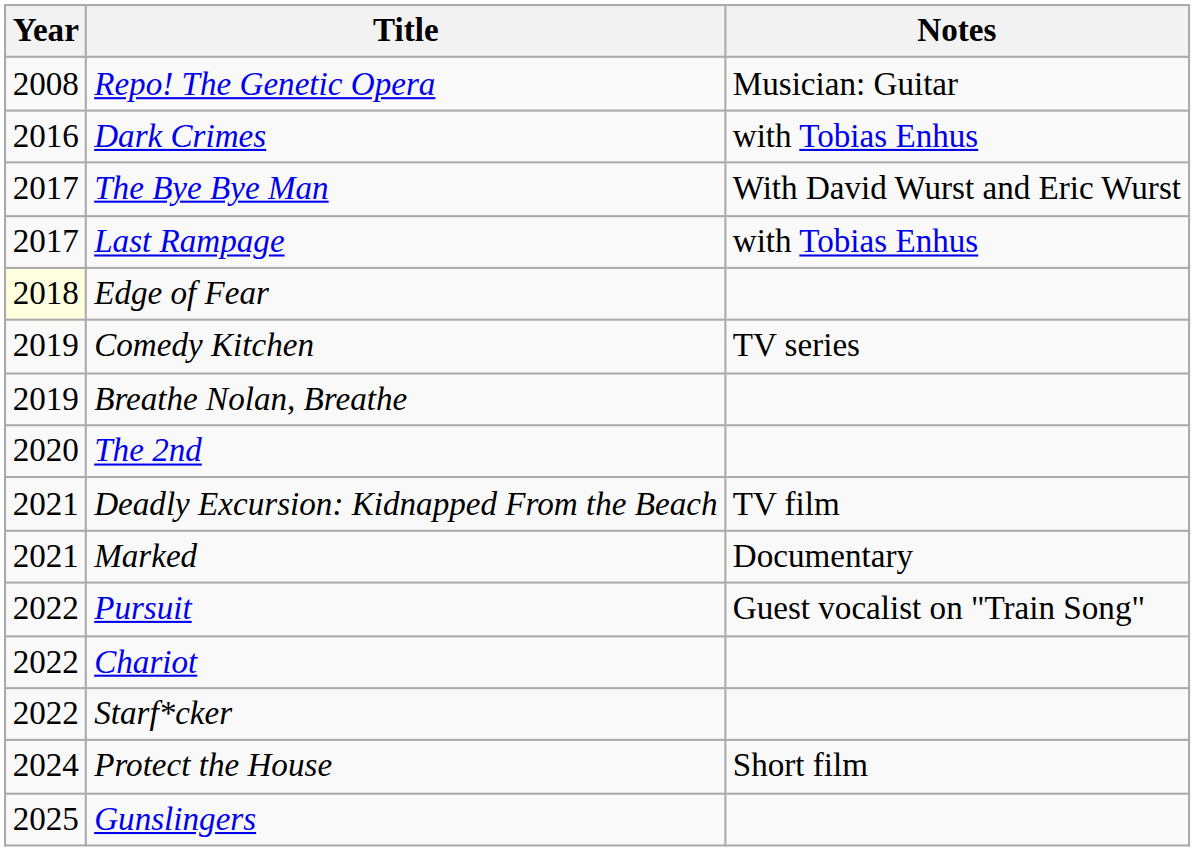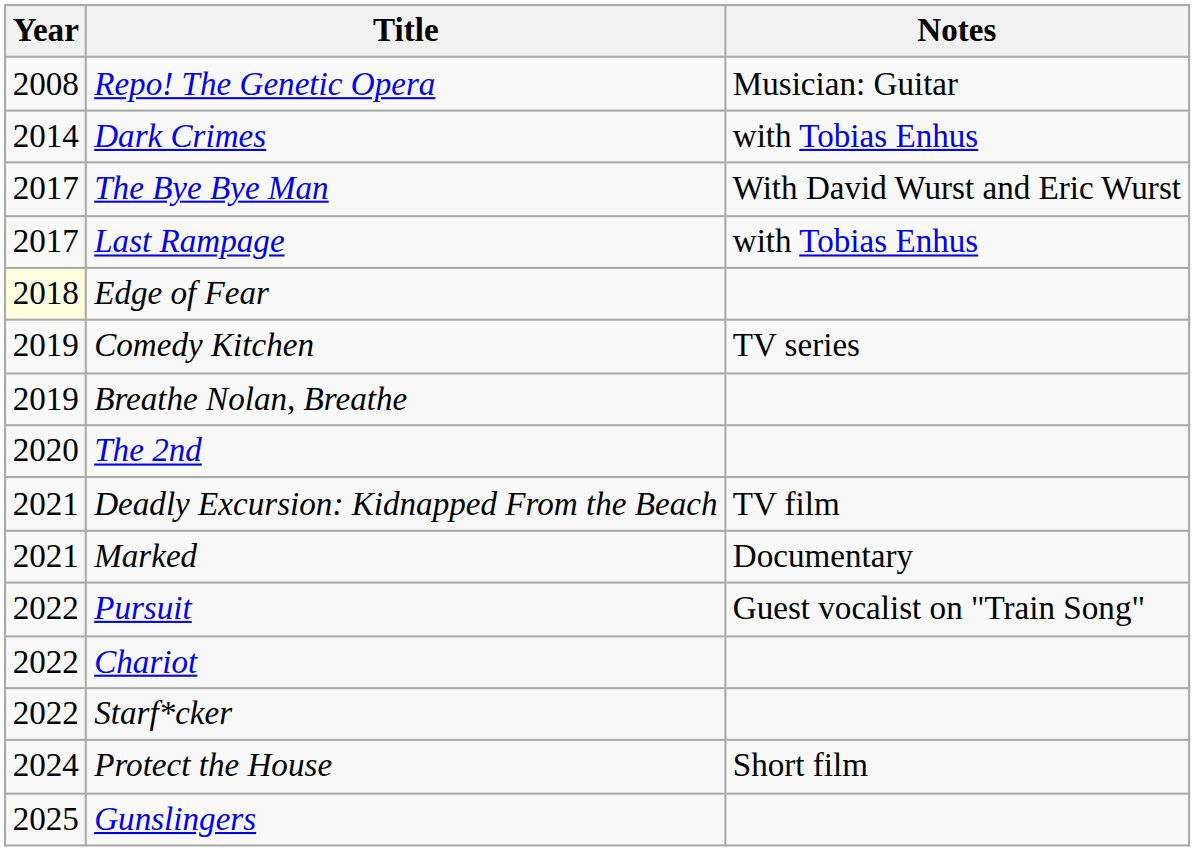 <table class="wikitable">
 <tr>
 <th>Year</th>
 <th>Title</th>
 <th>Notes</th>
 </tr>
 <tr>
 <td>2008</td>
 <td><em><a href='#'>Repo! The Genetic Opera</a></em></td>
 <td>Musician: Guitar</td>
 </tr>
 <tr>
-<td>2016</td>
+<td>2014</td>
 <td><em><a href='#'>Dark Crimes</a></em></td>
 <td>with <a href='#'>Tobias Enhus</a></td>
 </tr>
 <tr>
 <td>2017</td>
 <td><em><a href='#'>The Bye Bye Man</a></em></td>
 <td>With David Wurst and Eric Wurst</td>
 </tr>
 <tr>
 <td>2017</td>
 <td><em><a href='#'>Last Rampage</a></em></td>
 <td>with <a href='#'>Tobias Enhus</a></td>
 </tr>
 <tr>
 <td style="background: lightyellow;">2018</td>
 <td><em>Edge of Fear</em></td>
 <td></td>
 </tr>
 <tr>
 <td>2019</td>
 <td><em>Comedy Kitchen</em></td>
 <td>TV series</td>
 </tr>
 <tr>
 <td>2019</td>
 <td><em>Breathe Nolan, Breathe</em></td>
 <td></td>
 </tr>
 <tr>
 <td>2020</td>
 <td><em><a href='#'>The 2nd</a></em></td>
 <td></td>
 </tr>
 <tr>
 <td>2021</td>
 <td><em>Deadly Excursion: Kidnapped From the Beach</em></td>
 <td>TV film</td>
 </tr>
 <tr>
 <td>2021</td>
 <td><em>Marked</em></td>
 <td>Documentary</td>
 </tr>
 <tr>
 <td>2022</td>
 <td><em><a href='#'>Pursuit</a></em></td>
 <td>Guest vocalist on "Train Song"</td>
 </tr>
 <tr>
 <td>2022</td>
 <td><em><a href='#'>Chariot</a></em></td>
 <td></td>
 </tr>
 <tr>
 <td>2022</td>
 <td><em>Starf*cker</em></td>
 <td></td>
 </tr>
 <tr>
 <td>2024</td>
 <td><em>Protect the House</em></td>
 <td>Short film</td>
 </tr>
 <tr>
 <td>2025</td>
 <td><em><a href='#'>Gunslingers</a></em></td>
 <td></td>
 </tr>
 </table>
